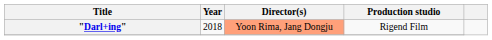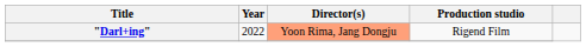 <table class="wikitable sortable plainrowheaders" style="text-align:center;">
 <tr>
 <th scope="col" style="width:20em;">Title</th>
 <th scope="col" style="width:2em;">Year</th>
 <th scope="col" style="width:12em;">Director(s)</th>
 <th scope="col" style="width:12em;">Production studio</th>
 <th scope="col" style="width:2em;" class="unsortable"></th>
 </tr>
 <tr>
 <th scope="row">"<a href='#'>Darl+ing</a>"</th>
-<td>2018</td>
+<td>2022</td>
 <td style="background: lightsalmon;">Yoon Rima, Jang Dongju</td>
 <td>Rigend Film</td>
 <td rowspan="2"></td>
 </tr>
 <tr>
 </tr>
 </table>
